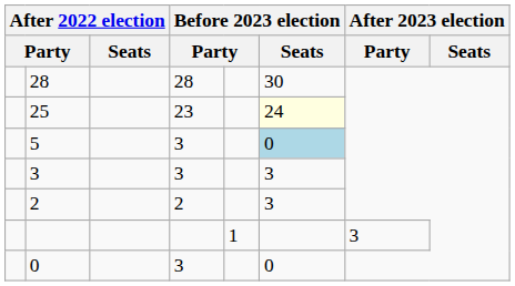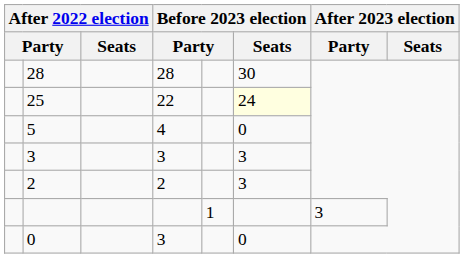 <table class="wikitable">
 <tr>
 <th colspan="3">After <a href='#'>2022 election</a></th>
 <th colspan="3">Before 2023 election</th>
 <th colspan="3">After 2023 election</th>
 </tr>
 <tr>
 <th colspan="2">Party</th>
 <th>Seats</th>
 <th colspan="2">Party</th>
 <th>Seats</th>
 <th colspan="2">Party</th>
 <th>Seats</th>
 </tr>
 <tr>
 <td></td>
 <td>28</td>
 <td></td>
 <td>28</td>
 <td></td>
 <td>30</td>
 </tr>
 <tr>
 <td></td>
 <td>25</td>
 <td></td>
-<td>23</td>
+<td>22</td>
 <td></td>
 <td style="background: lightyellow;">24</td>
 </tr>
 <tr>
 <td></td>
 <td>5</td>
 <td></td>
-<td>3</td>
+<td>4</td>
 <td></td>
-<td style="background: lightblue;">0</td>
+<td>0</td>
 </tr>
 <tr>
 <td></td>
 <td>3</td>
 <td></td>
 <td>3</td>
 <td></td>
 <td>3</td>
 </tr>
 <tr>
 <td></td>
 <td>2</td>
 <td></td>
 <td>2</td>
 <td></td>
 <td>3</td>
 </tr>
 <tr>
 <td></td>
 <td></td>
 <td></td>
 <td></td>
 <td>1</td>
 <td></td>
 <td>3</td>
 </tr>
 <tr>
 <td></td>
 <td>0</td>
 <td></td>
 <td>3</td>
 <td></td>
 <td>0</td>
 </tr>
 </table>
